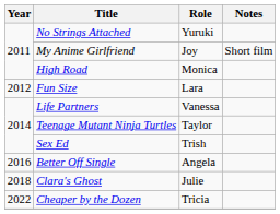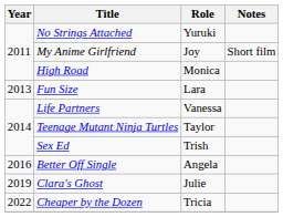 <table class="wikitable sortable">
 <tr>
 <th>Year</th>
 <th>Title</th>
 <th>Role</th>
 <th class="unsortable">Notes</th>
 </tr>
 <tr>
 <td rowspan="3">2011</td>
 <td><em><a href='#'>No Strings Attached</a></em></td>
 <td>Yuruki</td>
 <td></td>
 </tr>
 <tr>
 <td><em>My Anime Girlfriend</em></td>
 <td>Joy</td>
 <td>Short film</td>
 </tr>
 <tr>
 <td><em><a href='#'>High Road</a></em></td>
 <td>Monica</td>
 <td></td>
 </tr>
 <tr>
-<td>2012</td>
+<td>2013</td>
 <td><em><a href='#'>Fun Size</a></em></td>
 <td>Lara</td>
 <td></td>
 </tr>
 <tr>
 <td rowspan="3">2014</td>
 <td><em><a href='#'>Life Partners</a></em></td>
 <td>Vanessa</td>
 <td></td>
 </tr>
 <tr>
 <td><em><a href='#'>Teenage Mutant Ninja Turtles</a></em></td>
 <td>Taylor</td>
 <td></td>
 </tr>
 <tr>
 <td><em><a href='#'>Sex Ed</a></em></td>
 <td>Trish</td>
 <td></td>
 </tr>
 <tr>
 <td>2016</td>
 <td><em><a href='#'>Better Off Single</a></em></td>
 <td>Angela</td>
 <td></td>
 </tr>
 <tr>
-<td>2018</td>
+<td>2019</td>
 <td><em><a href='#'>Clara's Ghost</a></em></td>
 <td>Julie</td>
 <td></td>
 </tr>
 <tr>
 <td>2022</td>
 <td><em><a href='#'>Cheaper by the Dozen</a></em></td>
 <td>Tricia</td>
 <td></td>
 </tr>
 <tr>
 </tr>
 </table>
